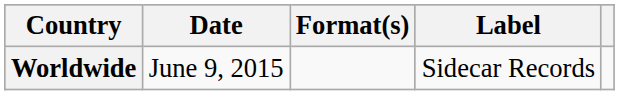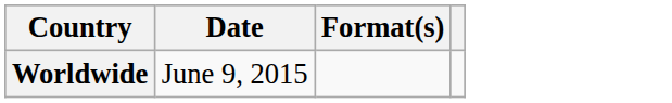 <table class="wikitable plainrowheaders">
 <tr>
 <th scope="col">Country</th>
 <th scope="col">Date</th>
 <th scope="col">Format(s)</th>
-<th scope="col">Label</th>
 <th scope="col"></th>
 </tr>
 <tr>
 <th scope="row">Worldwide</th>
 <td>June 9, 2015</td>
 <td></td>
-<td>Sidecar Records</td>
 <td></td>
 </tr>
 </table>
